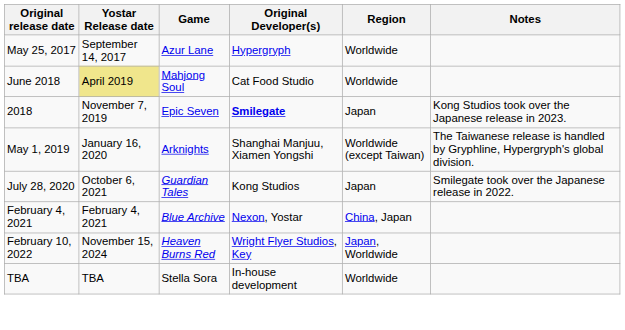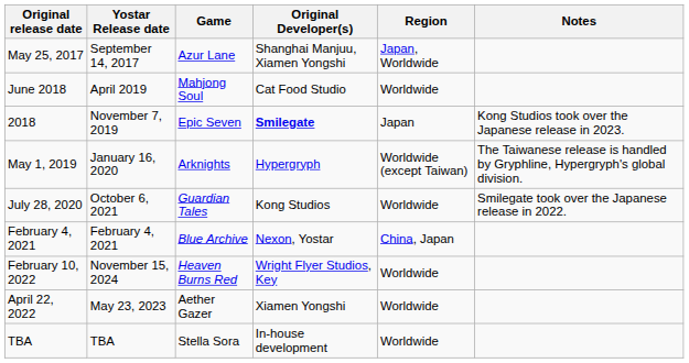 <table class="wikitable sortable">
 <tr>
 <th>Original release date</th>
 <th>Yostar Release date</th>
 <th>Game</th>
 <th>Original Developer(s)</th>
 <th>Region</th>
 <th>Notes</th>
 </tr>
 <tr>
 <td>May 25, 2017</td>
 <td>September 14, 2017</td>
 <td><a href='#'>Azur Lane</a></td>
-<td><a href='#'>Hypergryph</a></td>
-<td>Worldwide</td>
+<td>Shanghai Manjuu, Xiamen Yongshi</td>
+<td><a href='#'>Japan</a>, Worldwide</td>
 <td></td>
 </tr>
 <tr>
 <td>June 2018</td>
-<td style="background: khaki;">April 2019</td>
+<td>April 2019</td>
 <td><a href='#'>Mahjong Soul</a></td>
 <td>Cat Food Studio</td>
 <td>Worldwide</td>
 <td></td>
 </tr>
 <tr>
 <td>2018</td>
 <td>November 7, 2019</td>
 <td><a href='#'>Epic Seven</a></td>
 <td><strong><a href='#'>Smilegate</a></strong></td>
 <td>Japan</td>
 <td>Kong Studios took over the Japanese release in 2023.</td>
 </tr>
 <tr>
 <td>May 1, 2019</td>
 <td>January 16, 2020</td>
 <td><a href='#'>Arknights</a></td>
-<td>Shanghai Manjuu, Xiamen Yongshi</td>
+<td><a href='#'>Hypergryph</a></td>
 <td>Worldwide (except Taiwan)</td>
 <td>The Taiwanese release is handled by Gryphline, Hypergryph's global division.</td>
 </tr>
 <tr>
 <td>July 28, 2020</td>
 <td>October 6, 2021</td>
 <td><em><a href='#'>Guardian Tales</a></em></td>
 <td>Kong Studios</td>
-<td>Japan</td>
+<td>Worldwide</td>
 <td>Smilegate took over the Japanese release in 2022.</td>
 </tr>
 <tr>
 <td>February 4, 2021</td>
 <td>February 4, 2021</td>
 <td><em><a href='#'>Blue Archive</a></em></td>
 <td><a href='#'>Nexon</a>, Yostar</td>
 <td><a href='#'>China</a>, Japan</td>
 <td></td>
 </tr>
 <tr>
 <td>February 10, 2022</td>
 <td>November 15, 2024</td>
 <td><em><a href='#'>Heaven Burns Red</a></em></td>
 <td><a href='#'>Wright Flyer Studios</a>, <a href='#'>Key</a></td>
-<td><a href='#'>Japan</a>, Worldwide</td>
+<td>Worldwide</td>
+<td></td>
+</tr>
+<tr>
+<td>April 22, 2022</td>
+<td>May 23, 2023</td>
+<td>Aether Gazer</td>
+<td>Xiamen Yongshi</td>
+<td>Worldwide</td>
 <td></td>
 </tr>
 <tr>
 <td>TBA</td>
 <td>TBA</td>
 <td>Stella Sora</td>
 <td>In-house development</td>
 <td>Worldwide</td>
 <td></td>
 </tr>
 </table>
